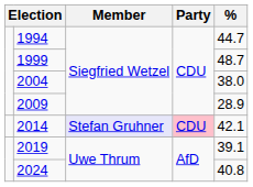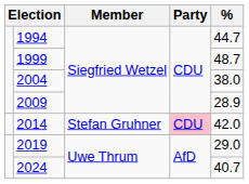 <table class=wikitable>
 <tr>
 <th colspan=2>Election</th>
 <th>Member</th>
 <th>Party</th>
 <th>%</th>
 </tr>
 <tr>
 <td rowspan=4 bgcolor=></td>
 <td><a href='#'>1994</a></td>
 <td rowspan=4><a href='#'>Siegfried Wetzel</a></td>
 <td rowspan=4><a href='#'>CDU</a></td>
 <td align=right>44.7</td>
 </tr>
 <tr>
 <td><a href='#'>1999</a></td>
 <td align=right>48.7</td>
 </tr>
 <tr>
 <td><a href='#'>2004</a></td>
 <td align=right>38.0</td>
 </tr>
 <tr>
 <td><a href='#'>2009</a></td>
 <td align=right>28.9</td>
 </tr>
 <tr>
 <td bgcolor=></td>
 <td><a href='#'>2014</a></td>
-<td style="background: lavender;"><a href='#'>Stefan Gruhner</a></td>
+<td><a href='#'>Stefan Gruhner</a></td>
 <td style="background: pink;"><a href='#'>CDU</a></td>
-<td align=right>42.1</td>
+<td align=right>42.0</td>
 </tr>
 <tr>
 <td rowspan=2 bgcolor=></td>
 <td><a href='#'>2019</a></td>
 <td rowspan=2><a href='#'>Uwe Thrum</a></td>
 <td rowspan=2><a href='#'>AfD</a></td>
-<td align=right>39.1</td>
+<td align=right>29.0</td>
 </tr>
 <tr>
 <td><a href='#'>2024</a></td>
-<td align=right>40.8</td>
+<td align=right>40.7</td>
 </tr>
 </table>
